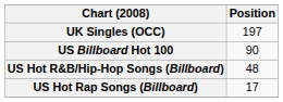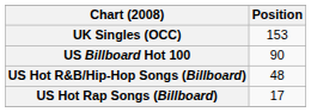 <table class="wikitable sortable plainrowheaders">
 <tr>
 </tr>
 <tr>
 <th>Chart (2008)</th>
 <th>Position</th>
 </tr>
 <tr>
 <th scope="row">UK Singles (OCC)</th>
-<td align="center">197</td>
+<td align="center">153</td>
 </tr>
 <tr>
 <th scope="row">US <em>Billboard</em> Hot 100</th>
 <td align="center">90</td>
 </tr>
 <tr>
 <th scope="row">US Hot R&B/Hip-Hop Songs (<em>Billboard</em>)</th>
 <td align="center">48</td>
 </tr>
 <tr>
 <th scope="row">US Hot Rap Songs (<em>Billboard</em>)</th>
 <td align="center">17</td>
 </tr>
 <tr>
 </tr>
 </table>
